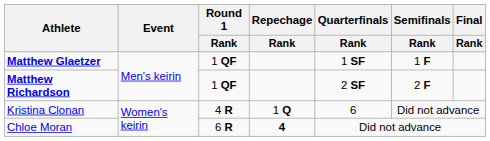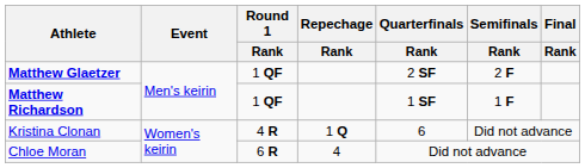 <table class=wikitable style=font-size:90%;text-align:center>
 <tr>
 <th rowspan=2>Athlete</th>
 <th rowspan=2>Event</th>
 <th>Round 1</th>
 <th>Repechage</th>
 <th>Quarterfinals</th>
 <th>Semifinals</th>
 <th>Final</th>
 </tr>
 <tr style=font-size:95%>
 <th>Rank</th>
 <th>Rank</th>
 <th>Rank</th>
 <th>Rank</th>
 <th>Rank</th>
 </tr>
 <tr>
 <td align=left><strong><a href='#'>Matthew Glaetzer</a></strong></td>
 <td rowspan="2" align="left"><a href='#'>Men's keirin</a></td>
 <td>1 <strong>QF</strong></td>
 <td></td>
-<td>1 <strong>SF</strong></td>
-<td>1 <strong>F</strong></td>
+<td>2 <strong>SF</strong></td>
+<td>2 <strong>F</strong></td>
 <td></td>
 </tr>
 <tr>
 <td align=left><strong><a href='#'>Matthew Richardson</a></strong></td>
 <td>1 <strong>QF</strong></td>
 <td></td>
-<td>2 <strong>SF</strong></td>
-<td>2 <strong>F</strong></td>
+<td>1 <strong>SF</strong></td>
+<td>1 <strong>F</strong></td>
 <td></td>
 </tr>
 <tr>
 <td align=left><a href='#'>Kristina Clonan</a></td>
 <td rowspan="2" align="left"><a href='#'>Women's keirin</a></td>
 <td>4 <strong>R</strong></td>
 <td>1 <strong>Q</strong></td>
 <td>6</td>
 <td colspan=2>Did not advance</td>
 </tr>
 <tr>
 <td align=left><a href='#'>Chloe Moran</a></td>
 <td>6 <strong>R</strong></td>
-<td><strong>4</strong></td>
+<td>4</td>
 <td colspan=3>Did not advance</td>
 </tr>
 </table>
